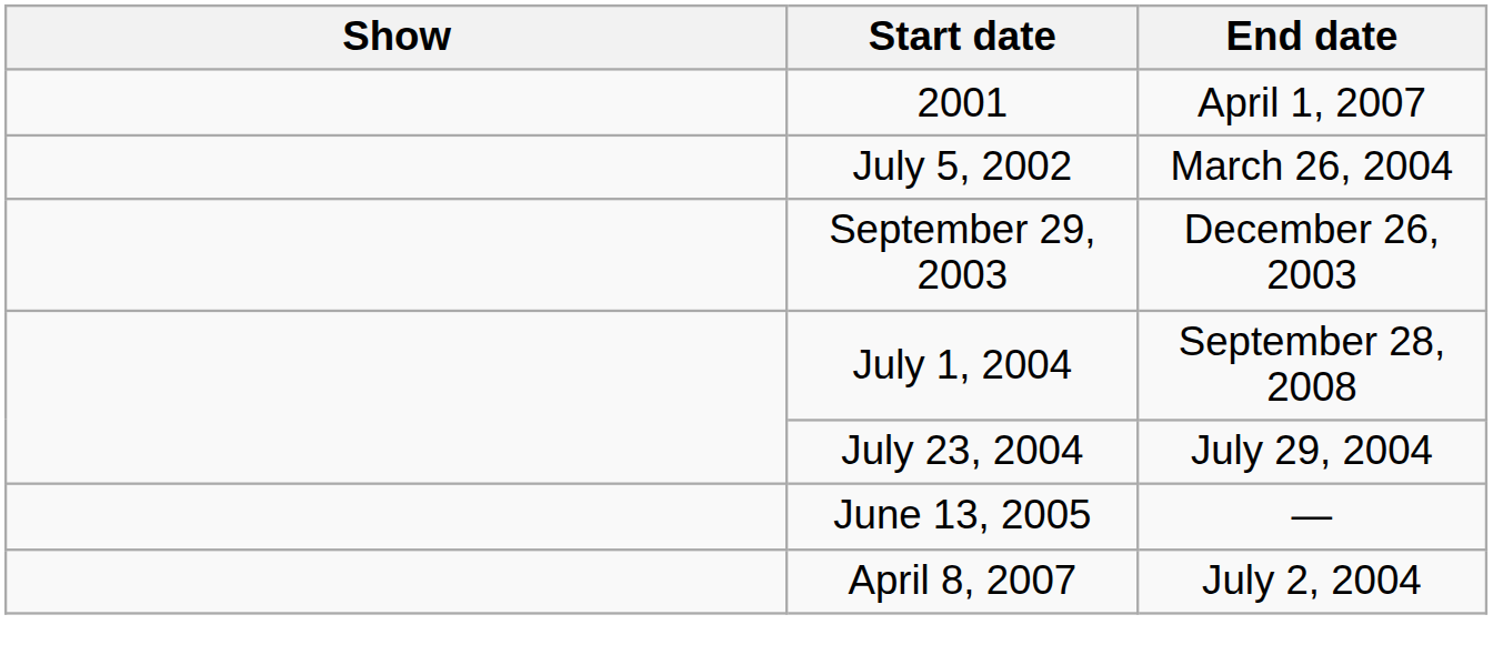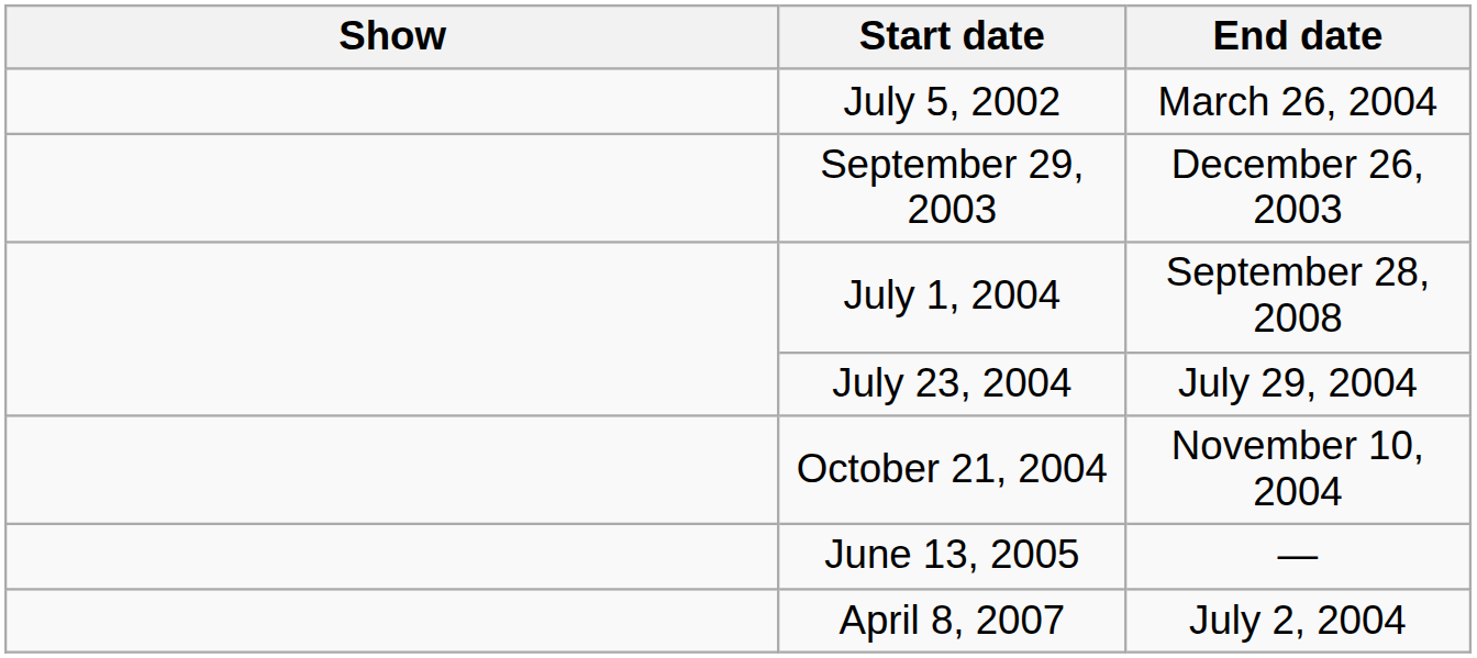 <table class="wikitable" style="text-align:center">
 <tr>
 <th width=300>Show</th>
 <th width=130>Start date</th>
 <th width=130>End date</th>
-</tr>
-<tr>
-<td></td>
-<td>2001</td>
-<td>April 1, 2007</td>
 </tr>
 <tr>
 <td></td>
 <td>July 5, 2002</td>
 <td>March 26, 2004</td>
 </tr>
 <tr>
 <td></td>
 <td>September 29, 2003</td>
 <td>December 26, 2003</td>
 </tr>
 <tr>
 <td rowspan="2"></td>
 <td>July 1, 2004</td>
 <td>September 28, 2008</td>
 </tr>
 <tr>
 <td>July 23, 2004</td>
 <td>July 29, 2004</td>
 </tr>
 <tr>
 <td></td>
+<td>October 21, 2004</td>
+<td>November 10, 2004</td>
+</tr>
+<tr>
+<td></td>
 <td>June 13, 2005</td>
 <td>—</td>
 </tr>
 <tr>
 <td></td>
 <td>April 8, 2007</td>
 <td>July 2, 2004</td>
 </tr>
 </table>
